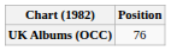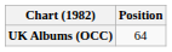 <table class="wikitable plainrowheaders" style="text-align:center">
 <tr>
 <th scope="col">Chart (1982)</th>
 <th scope="col">Position</th>
 </tr>
 <tr>
 <th scope="row">UK Albums (OCC)</th>
-<td>76</td>
+<td>64</td>
 </tr>
 </table>
